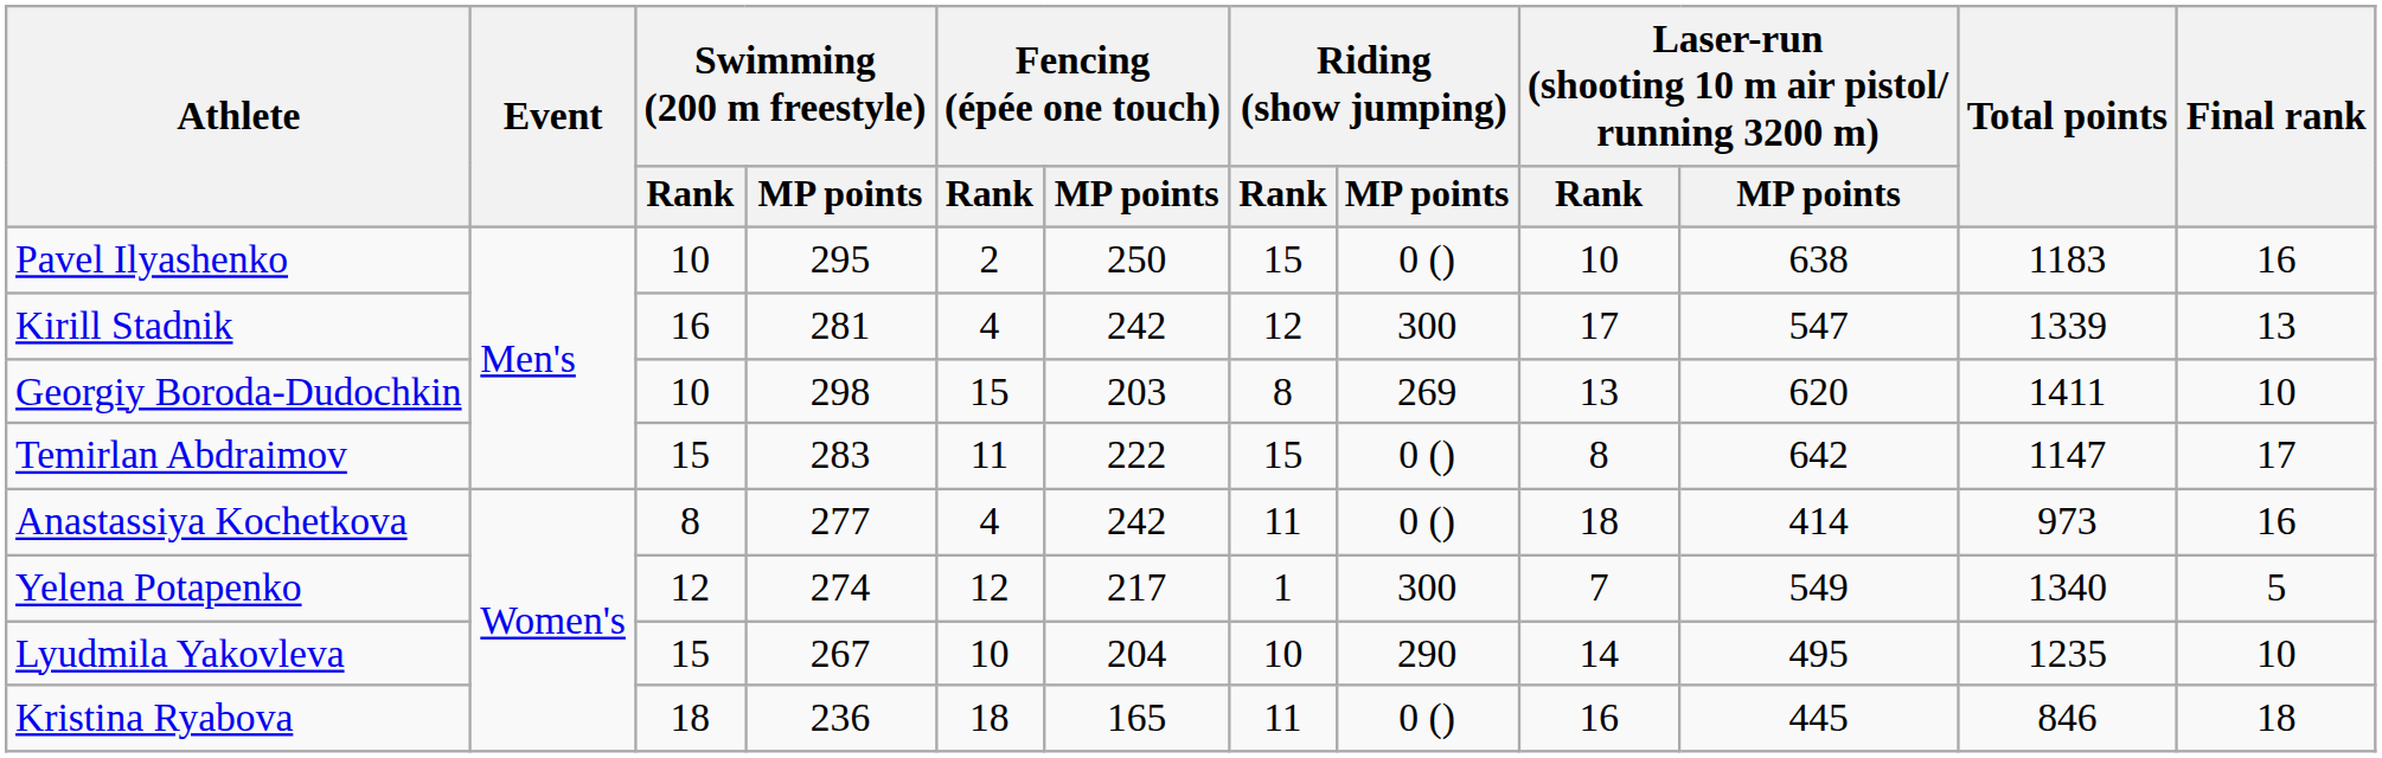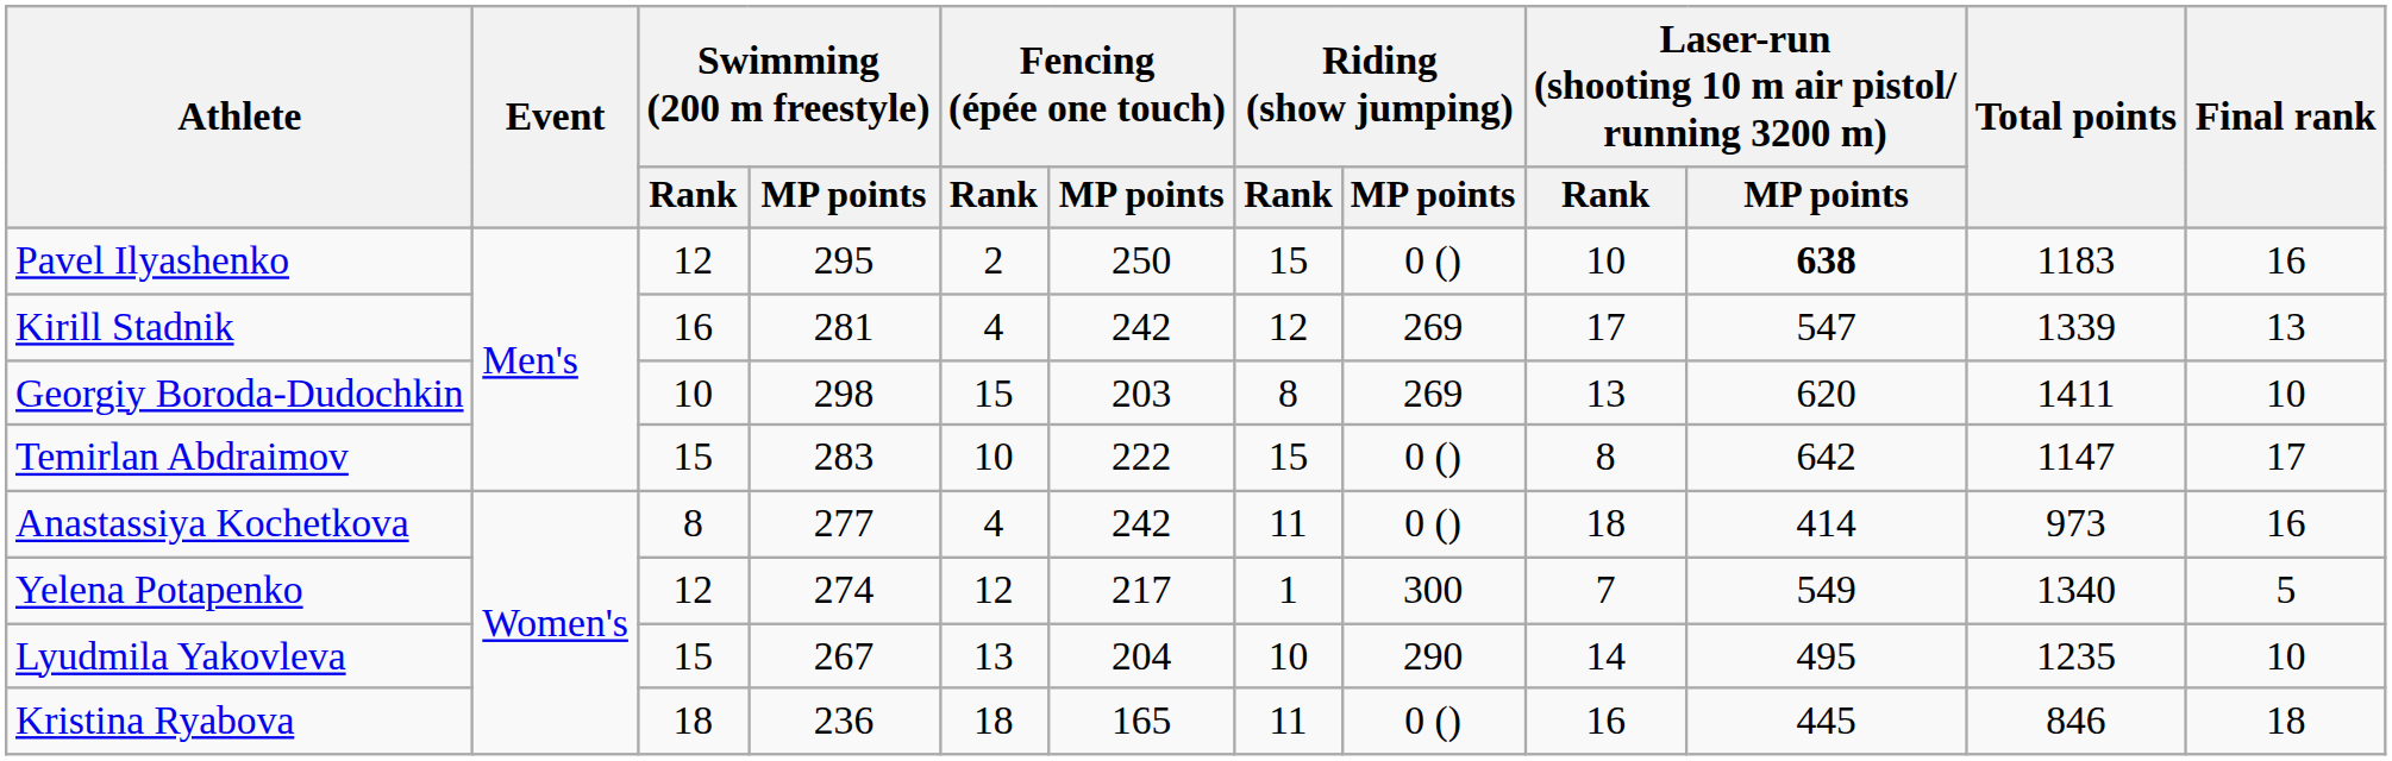 <table class=wikitable style=font-size:90%;text-align:center>
 <tr>
 <th rowspan="2">Athlete</th>
 <th rowspan="2">Event</th>
 <th colspan=2>Swimming<br><span>(200 m freestyle)</span></th>
 <th colspan=2>Fencing<br><span>(épée one touch)</span></th>
 <th colspan=2>Riding<br><span>(show jumping)</span></th>
 <th colspan=2>Laser-run<br><span>(shooting 10 m air pistol/<br>running 3200 m)</span></th>
 <th rowspan=2>Total points</th>
 <th rowspan=2>Final rank</th>
 </tr>
 <tr style="font-size:95%">
 <th>Rank</th>
 <th>MP points</th>
 <th>Rank</th>
 <th>MP points</th>
 <th>Rank</th>
 <th>MP points</th>
 <th>Rank</th>
 <th>MP points</th>
 </tr>
 <tr>
 <td align=left><a href='#'>Pavel Ilyashenko</a></td>
 <td align=left rowspan=4><a href='#'>Men's</a></td>
-<td>10</td>
+<td>12</td>
 <td>295</td>
 <td>2</td>
 <td>250</td>
 <td>15</td>
 <td>0 ()</td>
 <td>10</td>
-<td>638</td>
+<td><strong>638</strong></td>
 <td>1183</td>
 <td>16</td>
 </tr>
 <tr>
 <td align=left><a href='#'>Kirill Stadnik</a></td>
 <td>16</td>
 <td>281</td>
 <td>4</td>
 <td>242</td>
 <td>12</td>
-<td>300</td>
+<td>269</td>
 <td>17</td>
 <td>547</td>
 <td>1339</td>
 <td>13</td>
 </tr>
 <tr>
 <td align=left><a href='#'>Georgiy Boroda-Dudochkin</a></td>
 <td>10</td>
 <td>298</td>
 <td>15</td>
 <td>203</td>
 <td>8</td>
 <td>269</td>
 <td>13</td>
 <td>620</td>
 <td>1411</td>
 <td>10</td>
 </tr>
 <tr>
 <td align=left><a href='#'>Temirlan Abdraimov</a></td>
 <td>15</td>
 <td>283</td>
-<td>11</td>
+<td>10</td>
 <td>222</td>
 <td>15</td>
 <td>0 ()</td>
 <td>8</td>
 <td>642</td>
 <td>1147</td>
 <td>17</td>
 </tr>
 <tr>
 <td align=left><a href='#'>Anastassiya Kochetkova</a></td>
 <td align=left rowspan=4><a href='#'>Women's</a></td>
 <td>8</td>
 <td>277</td>
 <td>4</td>
 <td>242</td>
 <td>11</td>
 <td>0 ()</td>
 <td>18</td>
 <td>414</td>
 <td>973</td>
 <td>16</td>
 </tr>
 <tr>
 <td align=left><a href='#'>Yelena Potapenko</a></td>
 <td>12</td>
 <td>274</td>
 <td>12</td>
 <td>217</td>
 <td>1</td>
 <td>300</td>
 <td>7</td>
 <td>549</td>
 <td>1340</td>
 <td>5</td>
 </tr>
 <tr>
 <td align=left><a href='#'>Lyudmila Yakovleva</a></td>
 <td>15</td>
 <td>267</td>
-<td>10</td>
+<td>13</td>
 <td>204</td>
 <td>10</td>
 <td>290</td>
 <td>14</td>
 <td>495</td>
 <td>1235</td>
 <td>10</td>
 </tr>
 <tr>
 <td align=left><a href='#'>Kristina Ryabova</a></td>
 <td>18</td>
 <td>236</td>
 <td>18</td>
 <td>165</td>
 <td>11</td>
 <td>0 ()</td>
 <td>16</td>
 <td>445</td>
 <td>846</td>
 <td>18</td>
 </tr>
 </table>
